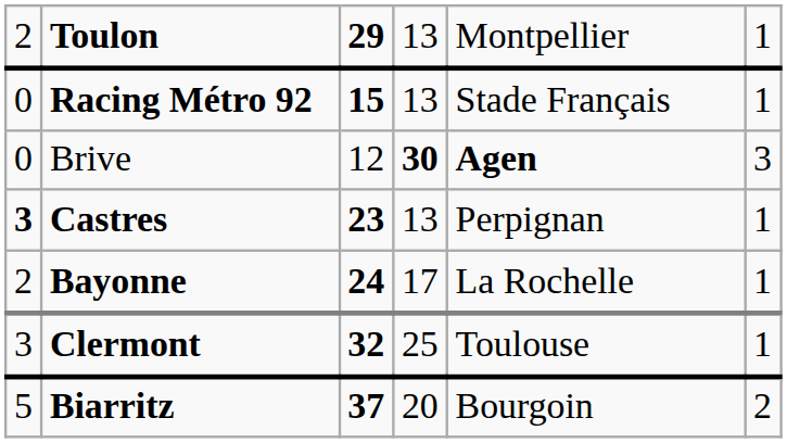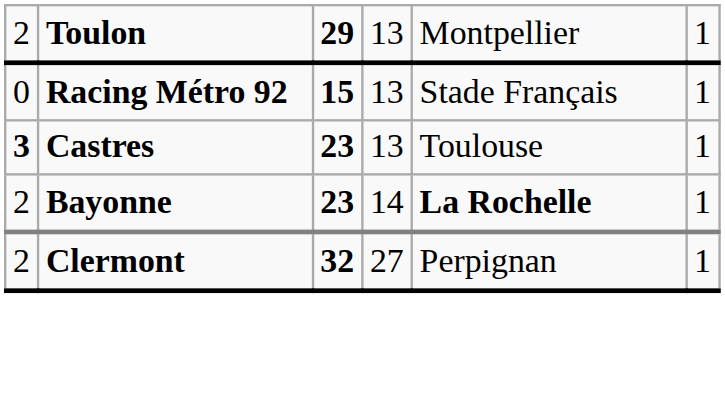 <table class="wikitable left" cellpadding="0" cellspacing="0" style="font-size:90%;">
 <tr style="border-bottom:2px solid black;">
 <td>2</td>
 <td width="110px"><strong>Toulon</strong></td>
 <td><strong>29</strong></td>
 <td>13</td>
 <td width="110px">Montpellier</td>
 <td>1</td>
 </tr>
 <tr>
 <td>0</td>
 <td><strong>Racing Métro 92</strong></td>
 <td><strong>15</strong></td>
 <td>13</td>
 <td>Stade Français</td>
 <td>1</td>
 </tr>
 <tr>
-<td>0</td>
-<td>Brive</td>
-<td>12</td>
-<td><strong>30</strong></td>
-<td><strong>Agen</strong></td>
-<td>3</td>
-</tr>
-<tr>
 <td><strong>3</strong></td>
 <td><strong>Castres</strong></td>
 <td><strong>23</strong></td>
 <td>13</td>
-<td>Perpignan</td>
+<td>Toulouse</td>
 <td>1</td>
 </tr>
 <tr style="border-bottom:2px solid grey;">
 <td>2</td>
 <td><strong>Bayonne</strong></td>
-<td><strong>24</strong></td>
-<td>17</td>
-<td>La Rochelle</td>
+<td><strong>23</strong></td>
+<td>14</td>
+<td><strong>La Rochelle</strong></td>
 <td>1</td>
 </tr>
 <tr style="border-bottom:2px solid black;">
-<td>3</td>
+<td>2</td>
 <td><strong>Clermont</strong></td>
 <td><strong>32</strong></td>
-<td>25</td>
-<td>Toulouse</td>
+<td>27</td>
+<td>Perpignan</td>
 <td>1</td>
 </tr>
-<tr>
-<td>5</td>
-<td><strong>Biarritz</strong></td>
-<td><strong>37</strong></td>
-<td>20</td>
-<td>Bourgoin</td>
-<td>2</td>
-</tr>
 </table>
